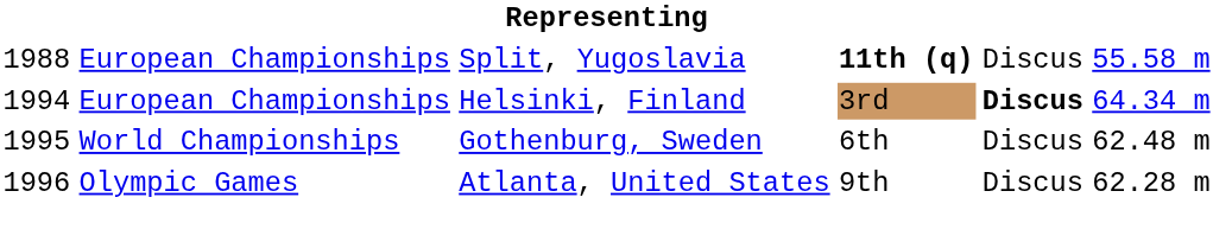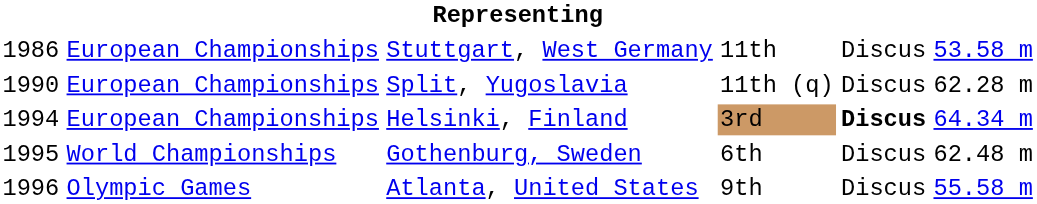 <table>
 <tr>
 <th colspan="6">Representing </th>
 </tr>
 <tr>
-<td>1988</td>
+<td>1986</td>
+<td><a href='#'>European Championships</a></td>
+<td><a href='#'>Stuttgart</a>, <a href='#'>West Germany</a></td>
+<td>11th</td>
+<td>Discus</td>
+<td><a href='#'>53.58 m</a></td>
+</tr>
+<tr>
+<td>1990</td>
 <td><a href='#'>European Championships</a></td>
 <td><a href='#'>Split</a>, <a href='#'>Yugoslavia</a></td>
-<td><strong>11th (q) </strong></td>
+<td>11th (q) </td>
 <td>Discus</td>
-<td><a href='#'>55.58 m</a></td>
+<td>62.28 m</td>
 </tr>
 <tr>
 <td>1994</td>
 <td><a href='#'>European Championships</a></td>
 <td><a href='#'>Helsinki</a>, <a href='#'>Finland</a></td>
 <td bgcolor="cc9966">3rd</td>
 <td><strong>Discus</strong></td>
 <td><a href='#'>64.34 m</a></td>
 </tr>
 <tr>
 <td>1995</td>
 <td><a href='#'>World Championships</a></td>
 <td><a href='#'>Gothenburg, Sweden</a></td>
 <td>6th</td>
 <td>Discus</td>
 <td>62.48 m</td>
 </tr>
 <tr>
 <td>1996</td>
 <td><a href='#'>Olympic Games</a></td>
 <td><a href='#'>Atlanta</a>, <a href='#'>United States</a></td>
 <td>9th</td>
 <td>Discus</td>
-<td>62.28 m</td>
+<td><a href='#'>55.58 m</a></td>
 </tr>
 </table>
